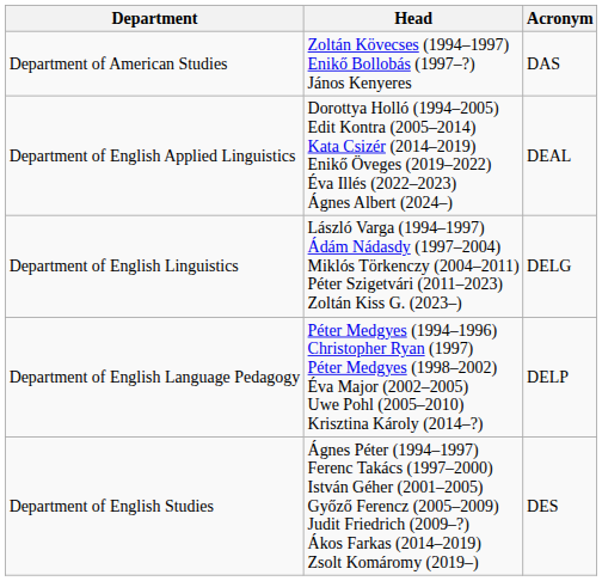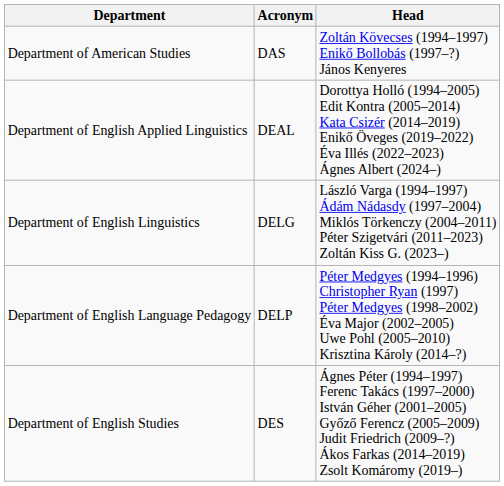 <table class="wikitable">
 <tr>
 <th>Department</th>
+<th>Acronym</th>
 <th>Head</th>
-<th>Acronym</th>
 </tr>
 <tr>
 <td>Department of American Studies</td>
+<td>DAS</td>
 <td><a href='#'>Zoltán Kövecses</a> (1994–1997)<br><a href='#'>Enikő Bollobás</a> (1997–?)<br>János Kenyeres</td>
-<td>DAS</td>
 </tr>
 <tr>
 <td>Department of English Applied Linguistics</td>
+<td>DEAL</td>
 <td>Dorottya Holló (1994–2005)<br>Edit Kontra (2005–2014)<br><a href='#'>Kata Csizér</a> (2014–2019)<br>Enikő Öveges (2019–2022)<br>Éva Illés (2022–2023)<br>Ágnes Albert (2024–)</td>
-<td>DEAL</td>
 </tr>
 <tr>
 <td>Department of English Linguistics</td>
+<td>DELG</td>
 <td>László Varga (1994–1997)<br><a href='#'>Ádám Nádasdy</a> (1997–2004)<br>Miklós Törkenczy (2004–2011)<br>Péter Szigetvári (2011–2023)<br>Zoltán Kiss G. (2023–)</td>
-<td>DELG</td>
 </tr>
 <tr>
 <td>Department of English Language Pedagogy</td>
+<td>DELP</td>
 <td><a href='#'>Péter Medgyes</a> (1994–1996)<br><a href='#'>Christopher Ryan</a> (1997)<br><a href='#'>Péter Medgyes</a> (1998–2002)<br>Éva Major (2002–2005)<br>Uwe Pohl (2005–2010)<br>Krisztina Károly (2014–?)</td>
-<td>DELP</td>
 </tr>
 <tr>
 <td>Department of English Studies</td>
+<td>DES</td>
 <td>Ágnes Péter (1994–1997)<br>Ferenc Takács (1997–2000)<br>István Géher (2001–2005)<br>Győző Ferencz (2005–2009)<br>Judit Friedrich (2009–?)<br>Ákos Farkas (2014–2019)<br>Zsolt Komáromy (2019–)</td>
-<td>DES</td>
 </tr>
 </table>
